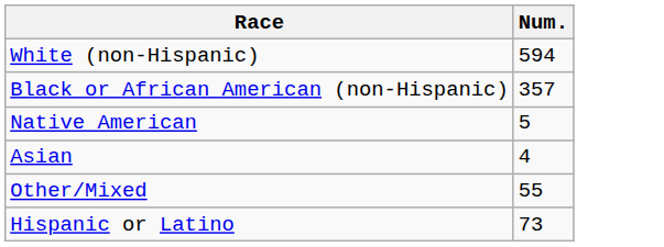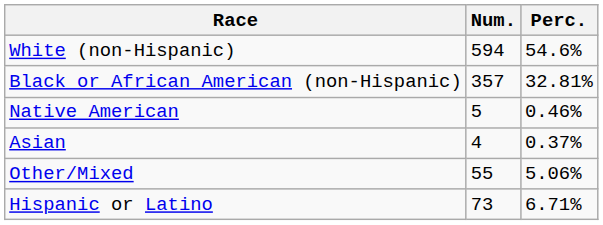 <table class="wikitable">
 <tr>
 <th>Race</th>
 <th>Num.</th>
+<th>Perc.</th>
 </tr>
 <tr>
 <td><a href='#'>White</a> (non-Hispanic)</td>
 <td>594</td>
+<td>54.6%</td>
 </tr>
 <tr>
 <td><a href='#'>Black or African American</a> (non-Hispanic)</td>
 <td>357</td>
+<td>32.81%</td>
 </tr>
 <tr>
 <td><a href='#'>Native American</a></td>
 <td>5</td>
+<td>0.46%</td>
 </tr>
 <tr>
 <td><a href='#'>Asian</a></td>
 <td>4</td>
+<td>0.37%</td>
 </tr>
 <tr>
 <td><a href='#'>Other/Mixed</a></td>
 <td>55</td>
+<td>5.06%</td>
 </tr>
 <tr>
 <td><a href='#'>Hispanic</a> or <a href='#'>Latino</a></td>
 <td>73</td>
+<td>6.71%</td>
 </tr>
 </table>
